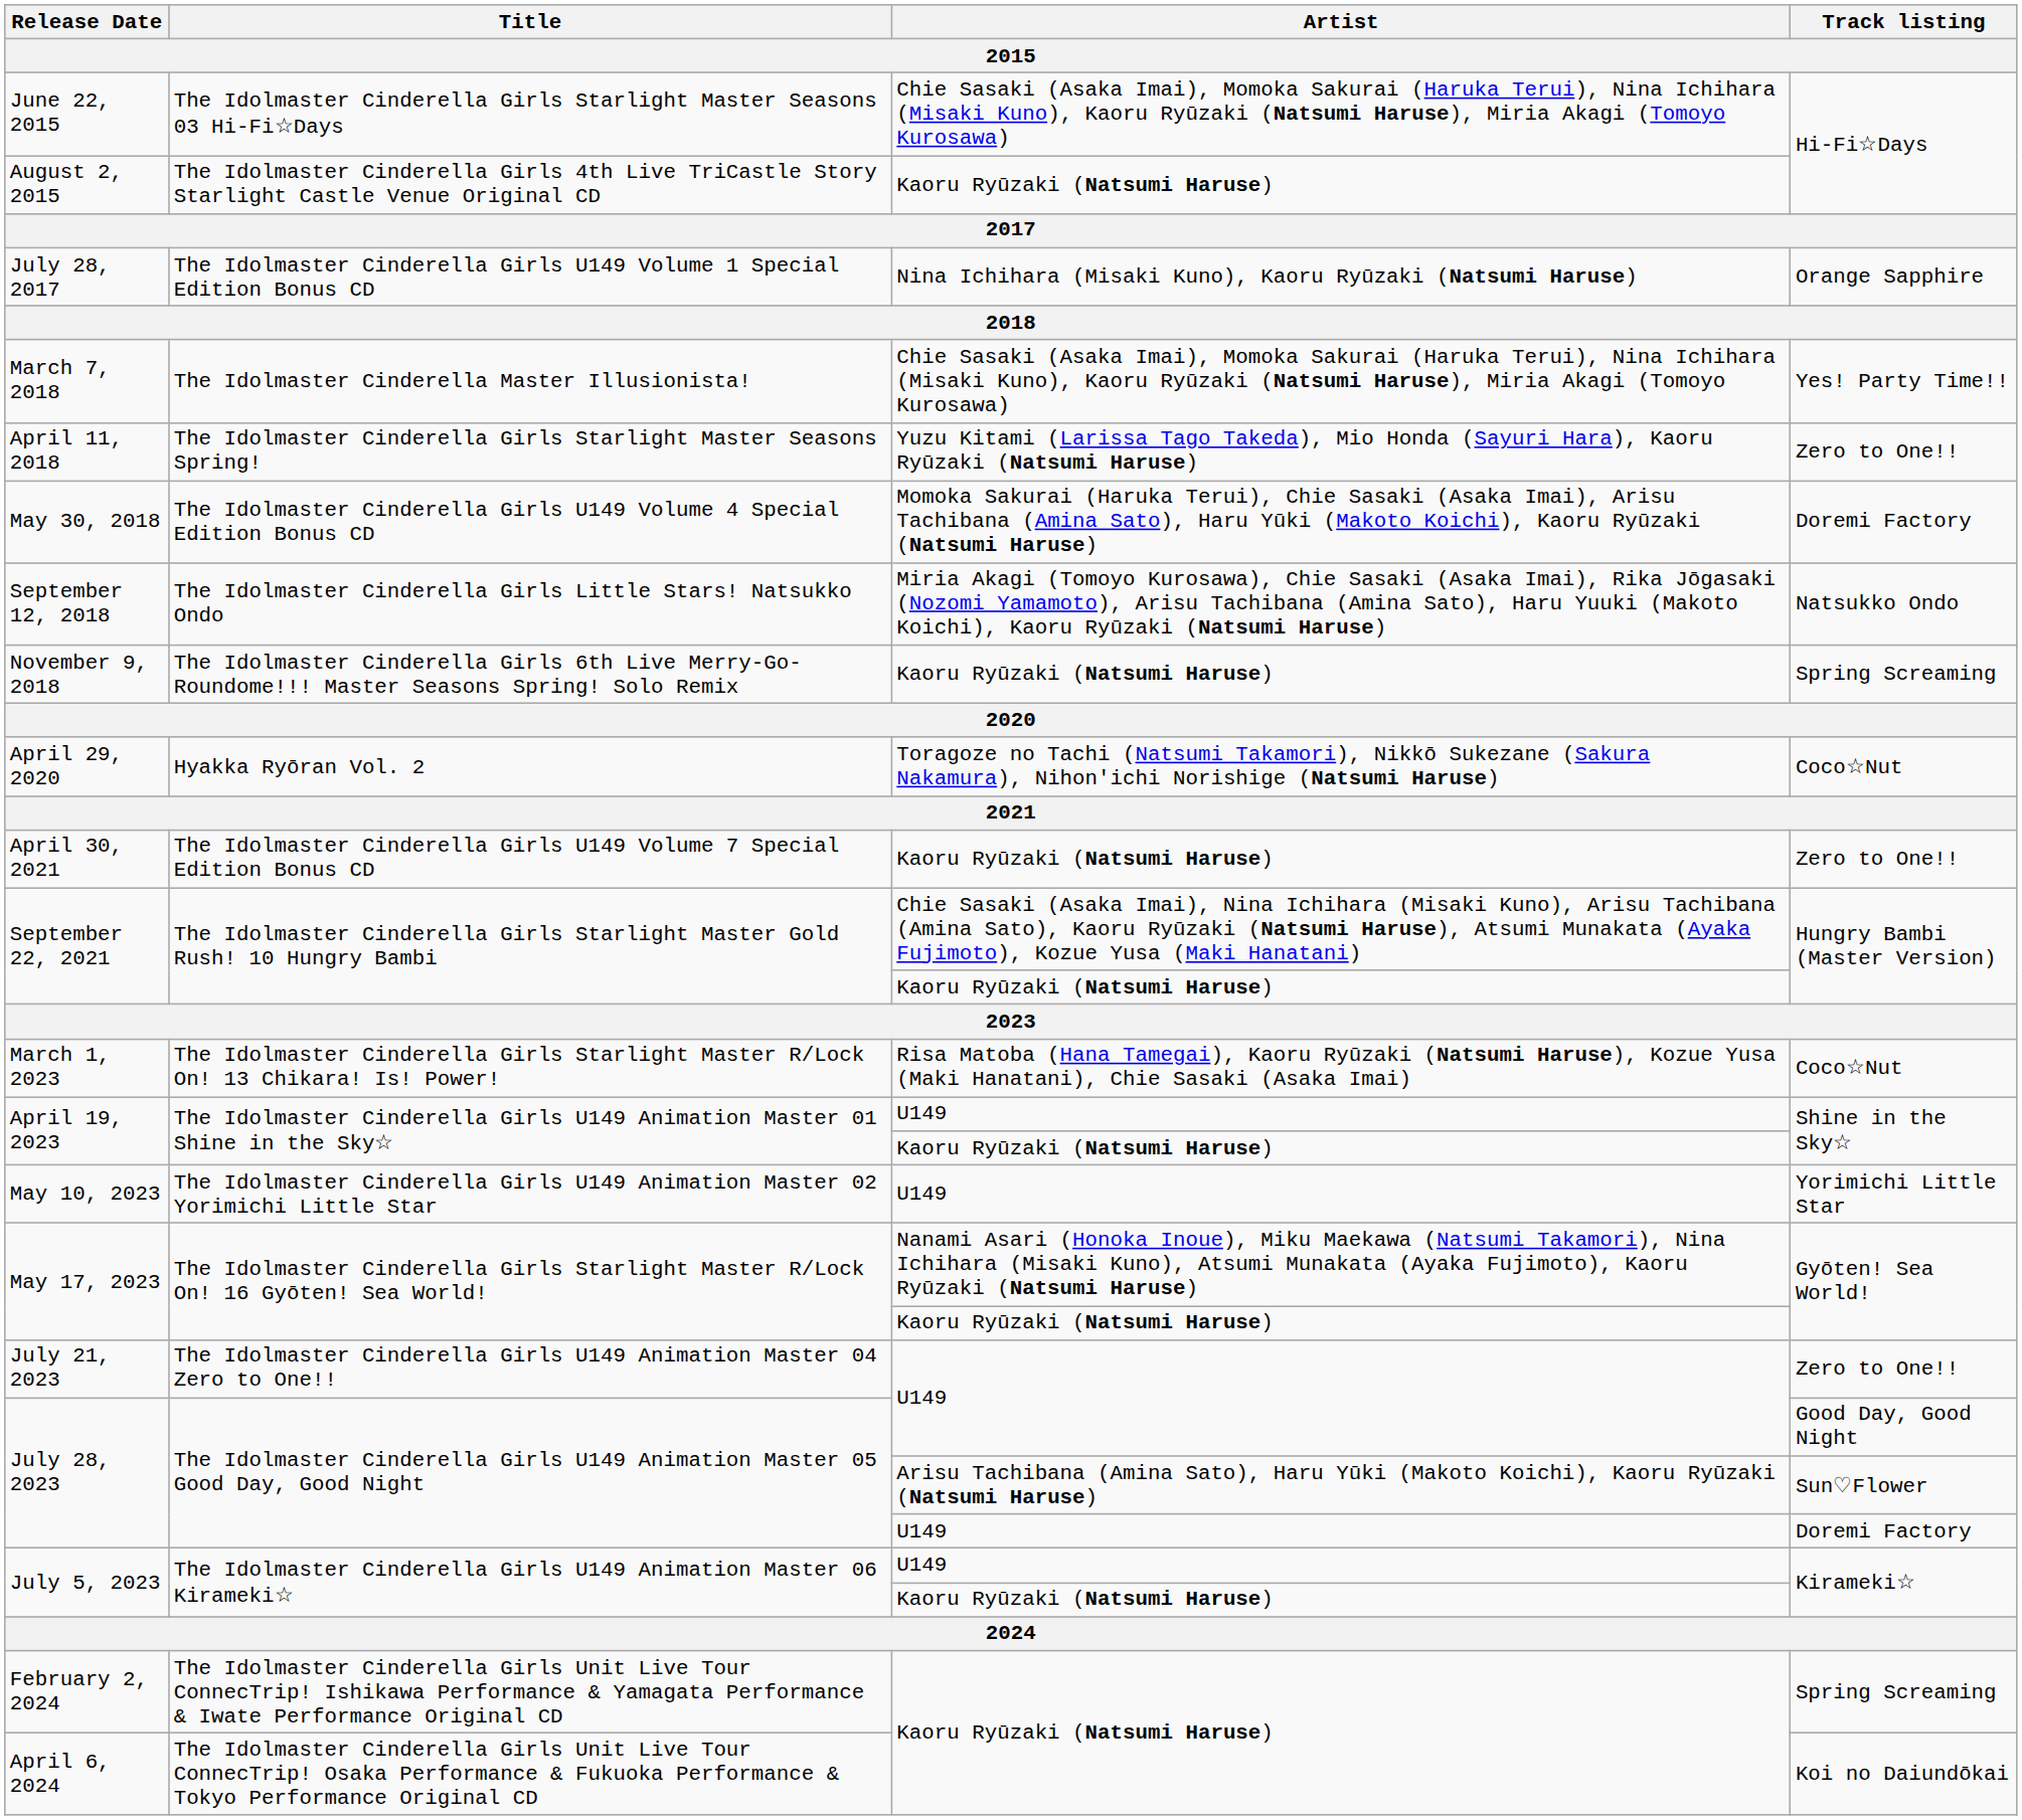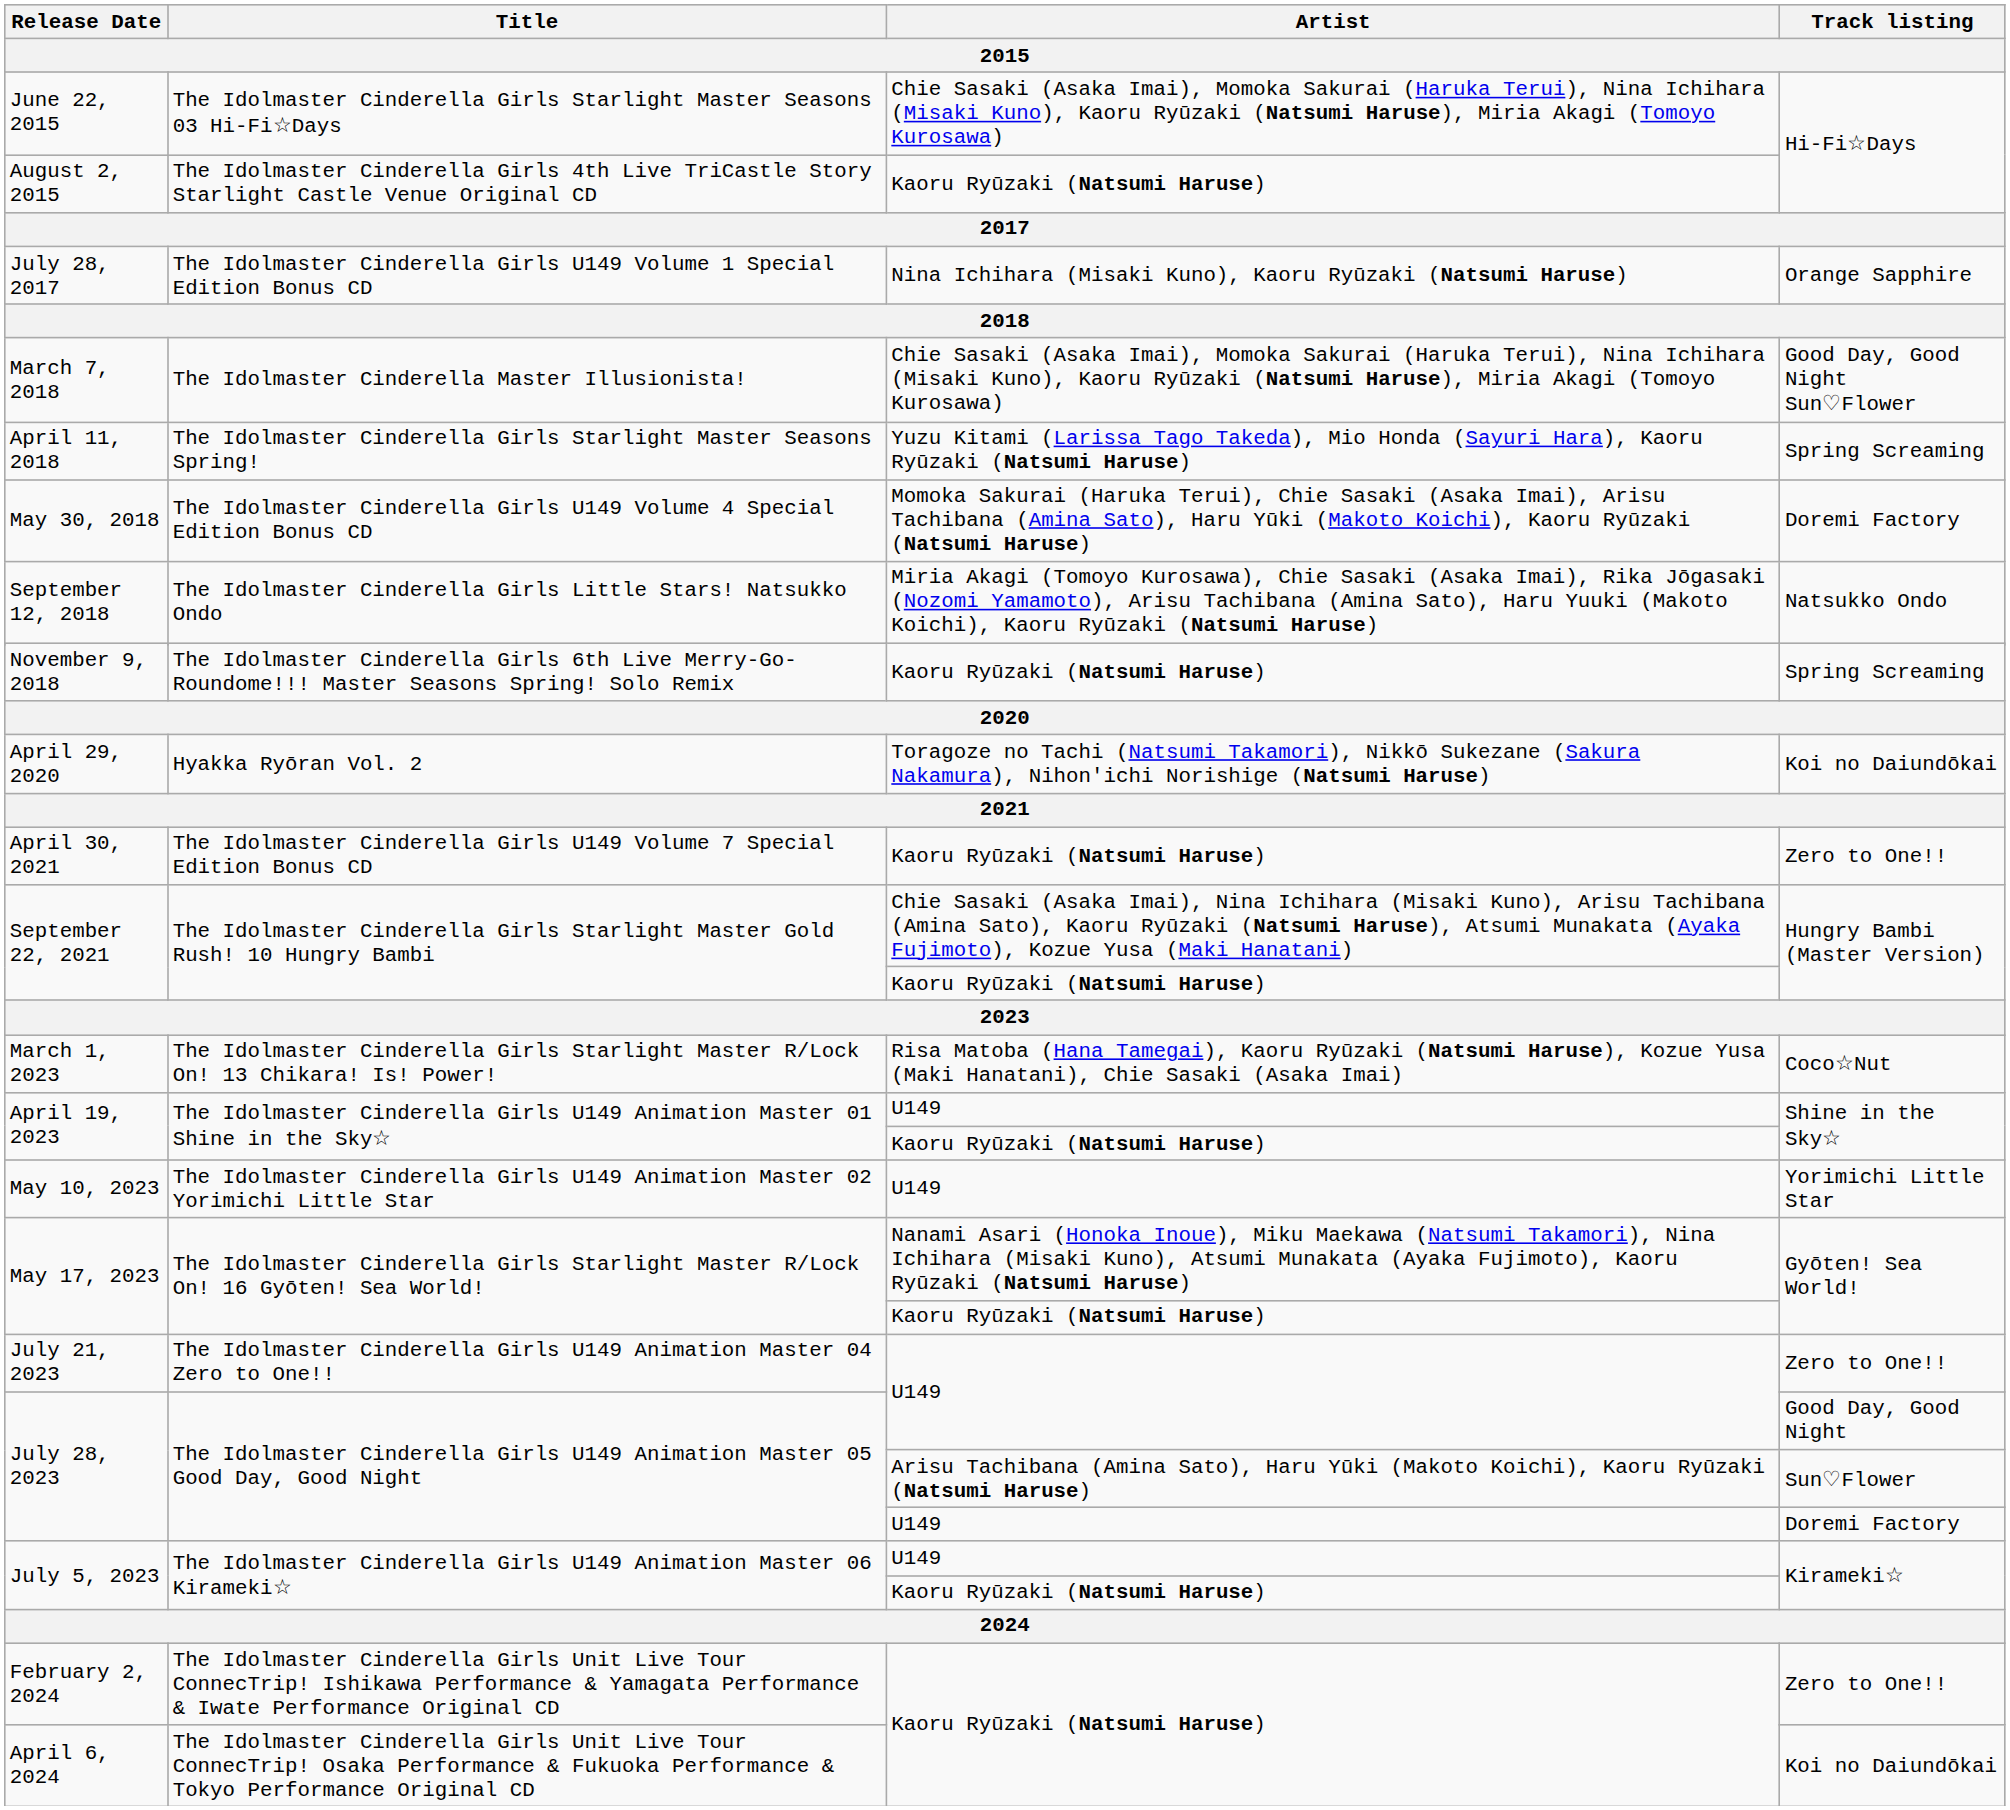 <table class="wikitable sortable">
 <tr>
 <th>Release Date</th>
 <th>Title</th>
 <th>Artist</th>
 <th>Track listing</th>
 </tr>
 <tr>
 <th colspan=4; align=center>2015</th>
 </tr>
 <tr>
 <td>June 22, 2015</td>
 <td>The Idolmaster Cinderella Girls Starlight Master Seasons 03 Hi-Fi☆Days</td>
 <td>Chie Sasaki (Asaka Imai), Momoka Sakurai (<a href='#'>Haruka Terui</a>), Nina Ichihara (<a href='#'>Misaki Kuno</a>), Kaoru Ryūzaki (<strong>Natsumi Haruse</strong>), Miria Akagi (<a href='#'>Tomoyo Kurosawa</a>)</td>
 <td rowspan="2">Hi-Fi☆Days</td>
 </tr>
 <tr>
 <td>August 2, 2015</td>
 <td>The Idolmaster Cinderella Girls 4th Live TriCastle Story Starlight Castle Venue Original CD</td>
 <td>Kaoru Ryūzaki (<strong>Natsumi Haruse</strong>)</td>
 </tr>
 <tr>
 <th colspan=4; align=center>2017</th>
 </tr>
 <tr>
 <td>July 28, 2017</td>
 <td>The Idolmaster Cinderella Girls U149 Volume 1 Special Edition Bonus CD</td>
 <td>Nina Ichihara (Misaki Kuno), Kaoru Ryūzaki (<strong>Natsumi Haruse</strong>)</td>
 <td>Orange Sapphire</td>
 </tr>
 <tr>
 <th colspan=4; align=center>2018</th>
 </tr>
 <tr>
 <td>March 7, 2018</td>
 <td>The Idolmaster Cinderella Master Illusionista!</td>
 <td>Chie Sasaki (Asaka Imai), Momoka Sakurai (Haruka Terui), Nina Ichihara (Misaki Kuno), Kaoru Ryūzaki (<strong>Natsumi Haruse</strong>), Miria Akagi (Tomoyo Kurosawa)</td>
-<td>Yes! Party Time!!</td>
+<td>Good Day, Good Night<br>Sun♡Flower</td>
 </tr>
 <tr>
 <td>April 11, 2018</td>
 <td>The Idolmaster Cinderella Girls Starlight Master Seasons Spring!</td>
 <td>Yuzu Kitami (<a href='#'>Larissa Tago Takeda</a>), Mio Honda (<a href='#'>Sayuri Hara</a>), Kaoru Ryūzaki (<strong>Natsumi Haruse</strong>)</td>
-<td>Zero to One!!</td>
+<td>Spring Screaming</td>
 </tr>
 <tr>
 <td>May 30, 2018</td>
 <td>The Idolmaster Cinderella Girls U149 Volume 4 Special Edition Bonus CD</td>
 <td>Momoka Sakurai (Haruka Terui), Chie Sasaki (Asaka Imai), Arisu Tachibana (<a href='#'>Amina Sato</a>), Haru Yūki (<a href='#'>Makoto Koichi</a>), Kaoru Ryūzaki (<strong>Natsumi Haruse</strong>)</td>
 <td>Doremi Factory</td>
 </tr>
 <tr>
 <td rowspan=2>September 12, 2018</td>
 <td rowspan=2>The Idolmaster Cinderella Girls Little Stars! Natsukko Ondo</td>
 <td>Miria Akagi (Tomoyo Kurosawa), Chie Sasaki (Asaka Imai), Rika Jōgasaki (<a href='#'>Nozomi Yamamoto</a>), Arisu Tachibana (Amina Sato), Haru Yuuki (Makoto Koichi), Kaoru Ryūzaki (<strong>Natsumi Haruse</strong>)</td>
 <td rowspan=2>Natsukko Ondo</td>
 </tr>
 <tr>
 <td rowspan=2>Kaoru Ryūzaki (<strong>Natsumi Haruse</strong>)</td>
 </tr>
 <tr>
 <td>November 9, 2018</td>
 <td>The Idolmaster Cinderella Girls 6th Live Merry-Go-Roundome!!! Master Seasons Spring! Solo Remix</td>
 <td>Spring Screaming</td>
 </tr>
 <tr>
 <th colspan=4; align=center>2020</th>
 </tr>
 <tr>
 <td>April 29, 2020</td>
 <td>Hyakka Ryōran Vol. 2</td>
 <td>Toragoze no Tachi (<a href='#'>Natsumi Takamori</a>), Nikkō Sukezane (<a href='#'>Sakura Nakamura</a>), Nihon'ichi Norishige (<strong>Natsumi Haruse</strong>)</td>
-<td>Coco☆Nut</td>
+<td>Koi no Daiundōkai</td>
 </tr>
 <tr>
 <th colspan=4; align=center>2021</th>
 </tr>
 <tr>
 <td>April 30, 2021</td>
 <td>The Idolmaster Cinderella Girls U149 Volume 7 Special Edition Bonus CD</td>
 <td>Kaoru Ryūzaki (<strong>Natsumi Haruse</strong>)</td>
 <td>Zero to One!!</td>
 </tr>
 <tr>
 <td rowspan=2>September 22, 2021</td>
 <td rowspan=2>The Idolmaster Cinderella Girls Starlight Master Gold Rush! 10 Hungry Bambi</td>
 <td>Chie Sasaki (Asaka Imai), Nina Ichihara (Misaki Kuno), Arisu Tachibana (Amina Sato), Kaoru Ryūzaki (<strong>Natsumi Haruse</strong>), Atsumi Munakata (<a href='#'>Ayaka Fujimoto</a>), Kozue Yusa (<a href='#'>Maki Hanatani</a>)</td>
 <td rowspan=2>Hungry Bambi (Master Version)</td>
 </tr>
 <tr>
 <td>Kaoru Ryūzaki (<strong>Natsumi Haruse</strong>)</td>
 </tr>
 <tr>
 <th colspan=4; align=center>2023</th>
 </tr>
 <tr>
 <td>March 1, 2023</td>
 <td>The Idolmaster Cinderella Girls Starlight Master R/Lock On! 13 Chikara! Is! Power!</td>
 <td>Risa Matoba (<a href='#'>Hana Tamegai</a>), Kaoru Ryūzaki (<strong>Natsumi Haruse</strong>), Kozue Yusa (Maki Hanatani), Chie Sasaki (Asaka Imai)</td>
 <td>Coco☆Nut</td>
 </tr>
 <tr>
 <td rowspan=2>April 19, 2023</td>
 <td rowspan=2>The Idolmaster Cinderella Girls U149 Animation Master 01 Shine in the Sky☆</td>
 <td>U149</td>
 <td rowspan=2>Shine in the Sky☆</td>
 </tr>
 <tr>
 <td>Kaoru Ryūzaki (<strong>Natsumi Haruse</strong>)</td>
 </tr>
 <tr>
 <td>May 10, 2023</td>
 <td>The Idolmaster Cinderella Girls U149 Animation Master 02 Yorimichi Little Star</td>
 <td>U149</td>
 <td>Yorimichi Little Star</td>
 </tr>
 <tr>
 <td rowspan=2>May 17, 2023</td>
 <td rowspan=2>The Idolmaster Cinderella Girls Starlight Master R/Lock On! 16 Gyōten! Sea World!</td>
 <td>Nanami Asari (<a href='#'>Honoka Inoue</a>), Miku Maekawa (<a href='#'>Natsumi Takamori</a>), Nina Ichihara (Misaki Kuno), Atsumi Munakata (Ayaka Fujimoto), Kaoru Ryūzaki (<strong>Natsumi Haruse</strong>)</td>
 <td rowspan=2>Gyōten! Sea World!</td>
 </tr>
 <tr>
 <td>Kaoru Ryūzaki (<strong>Natsumi Haruse</strong>)</td>
 </tr>
 <tr>
 <td>July 21, 2023</td>
 <td>The Idolmaster Cinderella Girls U149 Animation Master 04 Zero to One!!</td>
 <td rowspan=2>U149</td>
 <td>Zero to One!!</td>
 </tr>
 <tr>
 <td rowspan=3>July 28, 2023</td>
 <td rowspan=3>The Idolmaster Cinderella Girls U149 Animation Master 05 Good Day, Good Night</td>
 <td>Good Day, Good Night</td>
 </tr>
 <tr>
 <td>Arisu Tachibana (Amina Sato), Haru Yūki (Makoto Koichi), Kaoru Ryūzaki (<strong>Natsumi Haruse</strong>)</td>
 <td>Sun♡Flower</td>
 </tr>
 <tr>
 <td>U149</td>
 <td>Doremi Factory</td>
 </tr>
 <tr>
 <td rowspan=2>July 5, 2023</td>
 <td rowspan=2>The Idolmaster Cinderella Girls U149 Animation Master 06 Kirameki☆</td>
 <td>U149</td>
 <td rowspan=2>Kirameki☆</td>
 </tr>
 <tr>
 <td>Kaoru Ryūzaki (<strong>Natsumi Haruse</strong>)</td>
 </tr>
 <tr>
 <th colspan=4; align=center>2024</th>
 </tr>
 <tr>
 <td>February 2, 2024</td>
 <td>The Idolmaster Cinderella Girls Unit Live Tour ConnecTrip! Ishikawa Performance & Yamagata Performance & Iwate Performance Original CD</td>
 <td rowspan=2>Kaoru Ryūzaki (<strong>Natsumi Haruse</strong>)</td>
-<td>Spring Screaming</td>
+<td>Zero to One!!</td>
 </tr>
 <tr>
 <td>April 6, 2024</td>
 <td>The Idolmaster Cinderella Girls Unit Live Tour ConnecTrip! Osaka Performance & Fukuoka Performance & Tokyo Performance Original CD</td>
 <td>Koi no Daiundōkai</td>
 </tr>
 </table>
